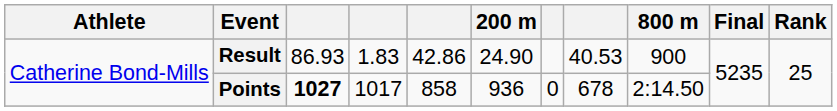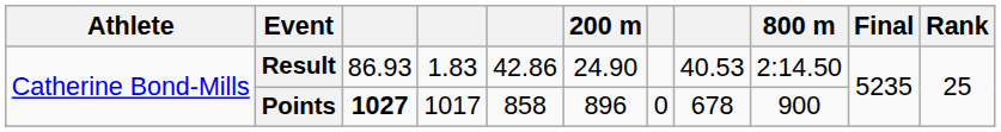 <table class="wikitable" style="font-size:90%">
 <tr>
 <th>Athlete</th>
 <th>Event</th>
 <th></th>
 <th></th>
 <th></th>
 <th>200 m</th>
 <th></th>
 <th></th>
 <th>800 m</th>
 <th>Final</th>
 <th>Rank</th>
 </tr>
 <tr align=center>
 <td rowspan=2 align=left><a href='#'>Catherine Bond-Mills</a></td>
 <th style="font-size:95%">Result</th>
 <td>86.93</td>
 <td>1.83</td>
 <td>42.86</td>
 <td>24.90</td>
 <td></td>
 <td>40.53</td>
-<td>900</td>
+<td>2:14.50</td>
 <td rowspan=2>5235</td>
 <td rowspan=2>25</td>
 </tr>
 <tr align=center>
 <th style="font-size:95%">Points</th>
 <td><strong>1027</strong></td>
 <td>1017</td>
 <td>858</td>
-<td>936</td>
+<td>896</td>
 <td>0</td>
 <td>678</td>
-<td>2:14.50</td>
+<td>900</td>
 </tr>
 </table>
